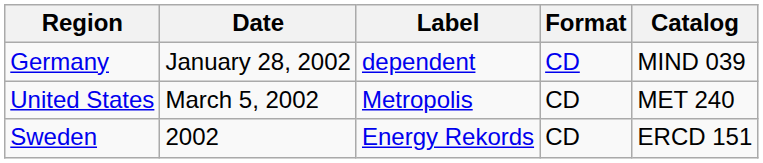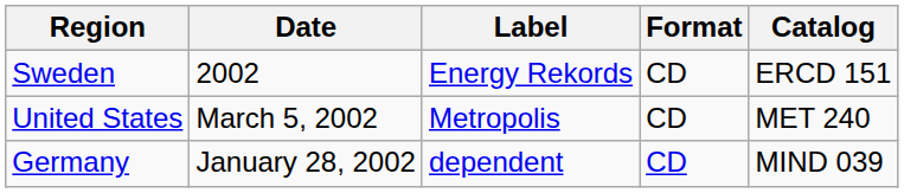 <table class="wikitable">
 <tr>
 <th>Region</th>
 <th>Date</th>
 <th>Label</th>
 <th>Format</th>
 <th>Catalog</th>
 </tr>
 <tr>
-<td><a href='#'>Germany</a></td>
-<td>January 28, 2002</td>
-<td><a href='#'>dependent</a></td>
-<td><a href='#'>CD</a></td>
-<td>MIND 039</td>
+<td><a href='#'>Sweden</a></td>
+<td>2002</td>
+<td><a href='#'>Energy Rekords</a></td>
+<td>CD</td>
+<td>ERCD 151</td>
 </tr>
 <tr>
 <td><a href='#'>United States</a></td>
 <td>March 5, 2002</td>
 <td><a href='#'>Metropolis</a></td>
 <td>CD</td>
 <td>MET 240</td>
 </tr>
 <tr>
-<td><a href='#'>Sweden</a></td>
-<td>2002</td>
-<td><a href='#'>Energy Rekords</a></td>
-<td>CD</td>
-<td>ERCD 151</td>
+<td><a href='#'>Germany</a></td>
+<td>January 28, 2002</td>
+<td><a href='#'>dependent</a></td>
+<td><a href='#'>CD</a></td>
+<td>MIND 039</td>
 </tr>
 </table>
